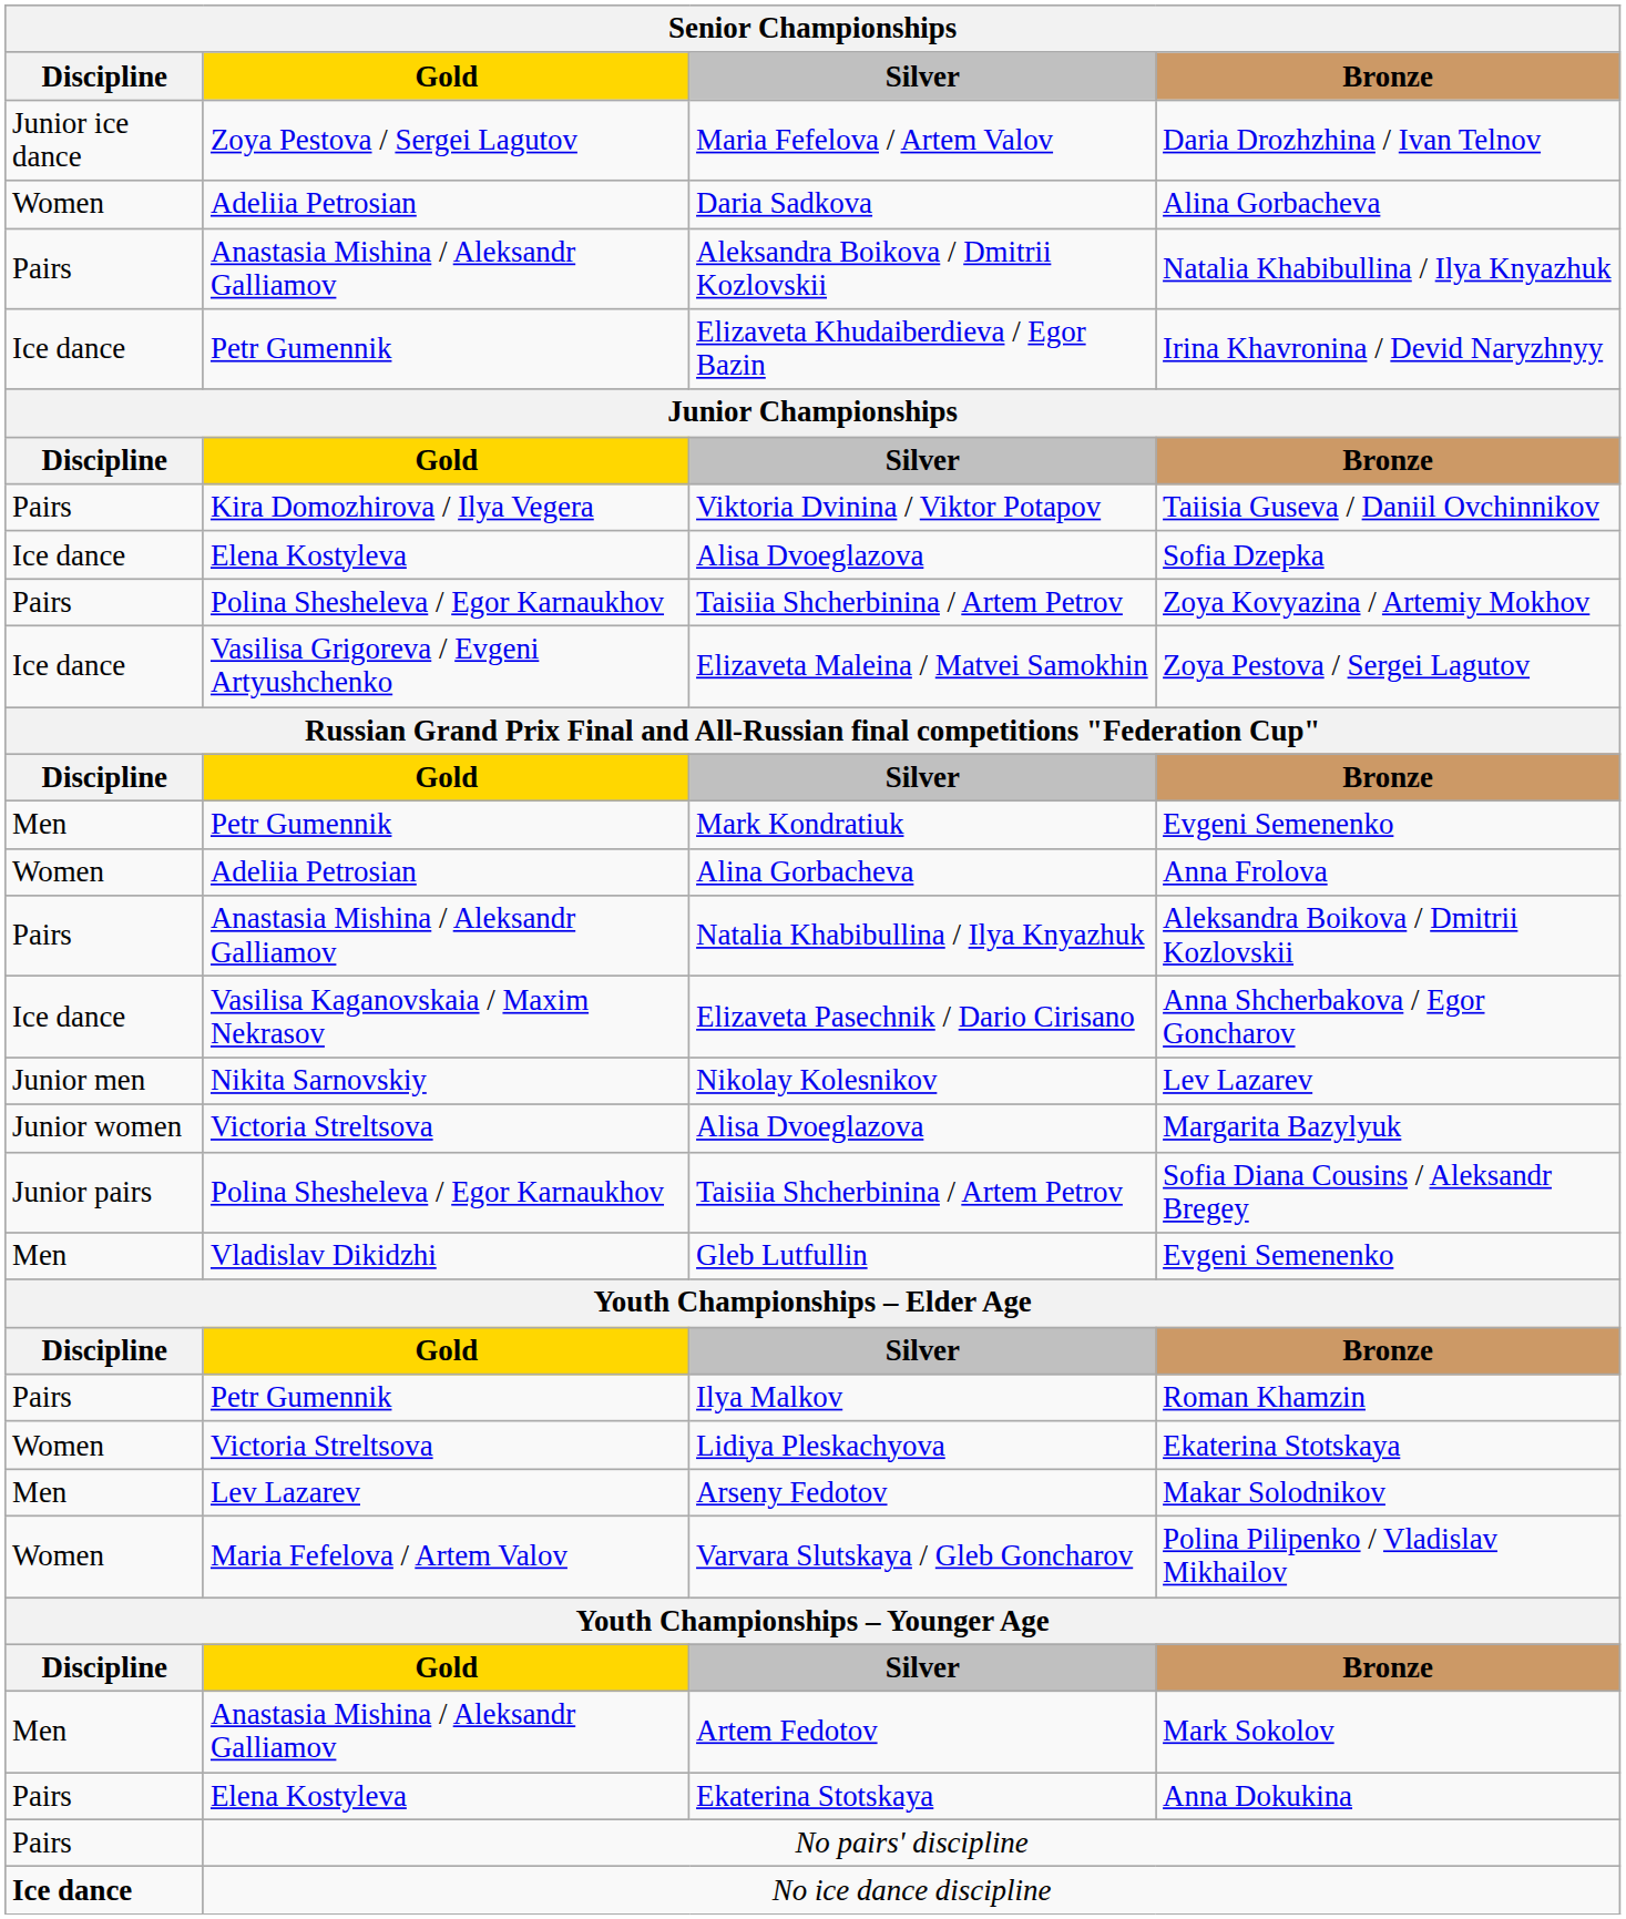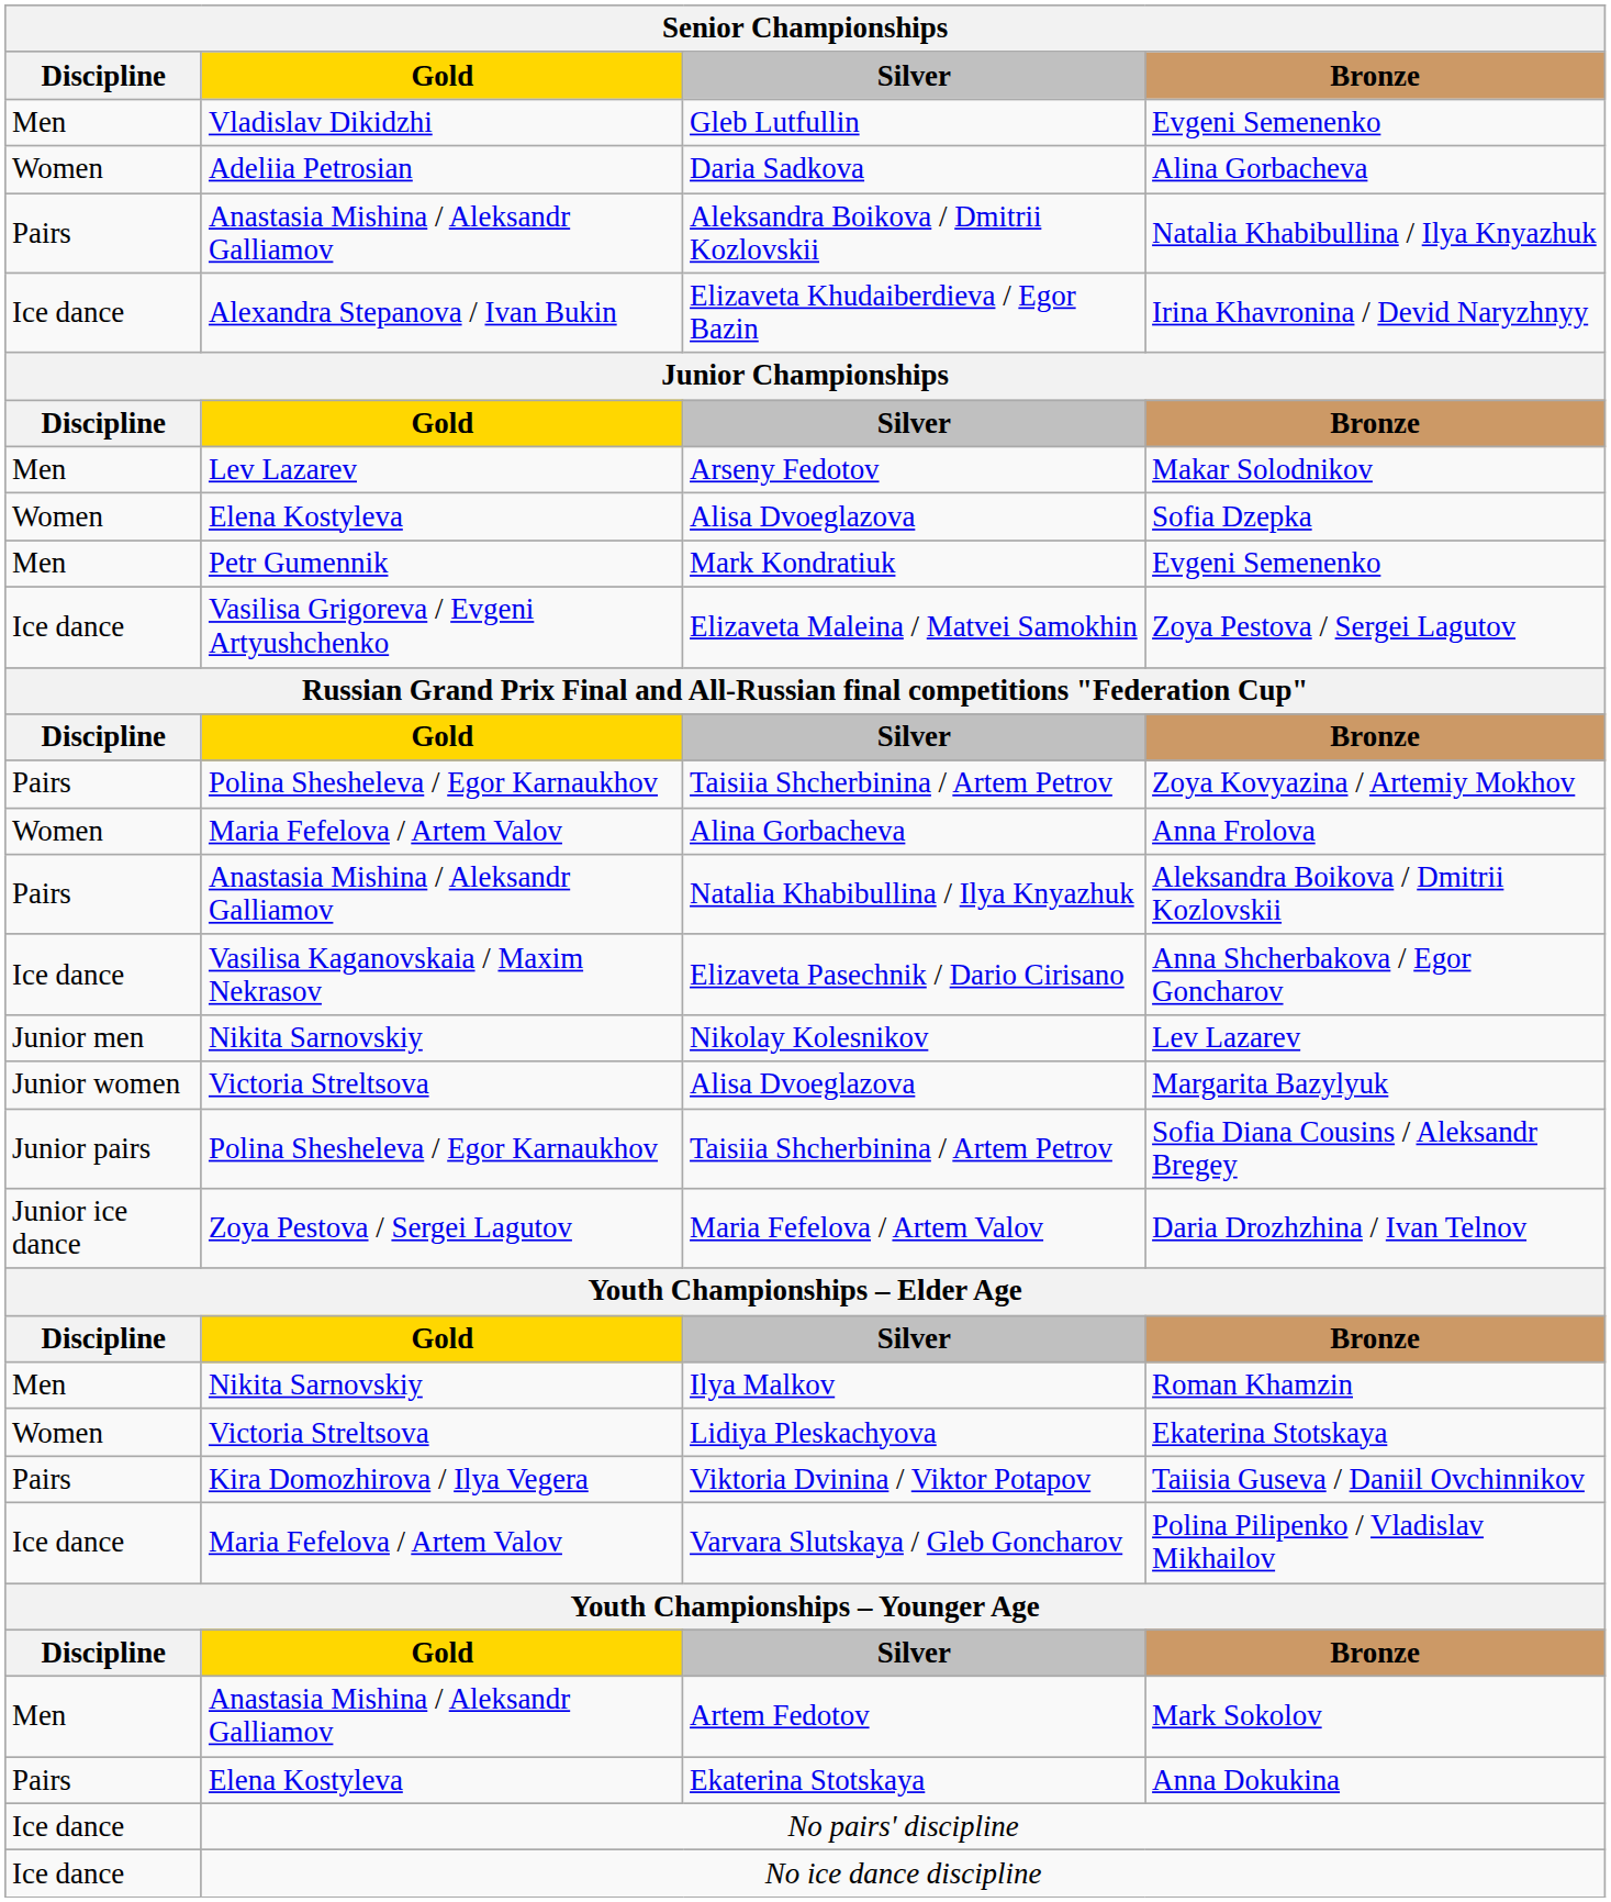 <table class="wikitable">
 <tr>
 <th colspan=4>Senior Championships</th>
 </tr>
 <tr>
 <th>Discipline</th>
 <td align=center bgcolor=gold><strong>Gold</strong></td>
 <td align=center bgcolor=silver><strong>Silver</strong></td>
 <td align=center bgcolor=cc9966><strong>Bronze</strong></td>
 </tr>
 <tr>
-<td>Junior ice dance</td>
-<td><a href='#'>Zoya Pestova</a> / <a href='#'>Sergei Lagutov</a></td>
-<td><a href='#'>Maria Fefelova</a> / <a href='#'>Artem Valov</a></td>
-<td><a href='#'>Daria Drozhzhina</a> / <a href='#'>Ivan Telnov</a></td>
+<td>Men</td>
+<td><a href='#'>Vladislav Dikidzhi</a></td>
+<td><a href='#'>Gleb Lutfullin</a></td>
+<td><a href='#'>Evgeni Semenenko</a></td>
 </tr>
 <tr>
 <td>Women</td>
 <td><a href='#'>Adeliia Petrosian</a></td>
 <td><a href='#'>Daria Sadkova</a></td>
 <td><a href='#'>Alina Gorbacheva</a></td>
 </tr>
 <tr>
 <td>Pairs</td>
 <td><a href='#'>Anastasia Mishina</a> / <a href='#'>Aleksandr Galliamov</a></td>
 <td><a href='#'>Aleksandra Boikova</a> / <a href='#'>Dmitrii Kozlovskii</a></td>
 <td><a href='#'>Natalia Khabibullina</a> / <a href='#'>Ilya Knyazhuk</a></td>
 </tr>
 <tr>
 <td>Ice dance</td>
-<td><a href='#'>Petr Gumennik</a></td>
+<td><a href='#'>Alexandra Stepanova</a> / <a href='#'>Ivan Bukin</a></td>
 <td><a href='#'>Elizaveta Khudaiberdieva</a> / <a href='#'>Egor Bazin</a></td>
 <td><a href='#'>Irina Khavronina</a> / <a href='#'>Devid Naryzhnyy</a></td>
 </tr>
 <tr>
 <th colspan=4>Junior Championships</th>
 </tr>
 <tr>
 <th>Discipline</th>
 <td align=center bgcolor=gold><strong>Gold</strong></td>
 <td align=center bgcolor=silver><strong>Silver</strong></td>
 <td align=center bgcolor=cc9966><strong>Bronze</strong></td>
 </tr>
 <tr>
-<td>Pairs</td>
-<td><a href='#'>Kira Domozhirova</a> / <a href='#'>Ilya Vegera</a></td>
-<td><a href='#'>Viktoria Dvinina</a> / <a href='#'>Viktor Potapov</a></td>
-<td><a href='#'>Taiisia Guseva</a> / <a href='#'>Daniil Ovchinnikov</a></td>
+<td>Men</td>
+<td><a href='#'>Lev Lazarev</a></td>
+<td><a href='#'>Arseny Fedotov</a></td>
+<td><a href='#'>Makar Solodnikov</a></td>
 </tr>
 <tr>
-<td>Ice dance</td>
+<td>Women</td>
 <td><a href='#'>Elena Kostyleva</a></td>
 <td><a href='#'>Alisa Dvoeglazova</a></td>
 <td><a href='#'>Sofia Dzepka</a></td>
 </tr>
 <tr>
-<td>Pairs</td>
-<td><a href='#'>Polina Shesheleva</a> / <a href='#'>Egor Karnaukhov</a></td>
-<td><a href='#'>Taisiia Shcherbinina</a> / <a href='#'>Artem Petrov</a></td>
-<td><a href='#'>Zoya Kovyazina</a> / <a href='#'>Artemiy Mokhov</a></td>
+<td>Men</td>
+<td><a href='#'>Petr Gumennik</a></td>
+<td><a href='#'>Mark Kondratiuk</a></td>
+<td><a href='#'>Evgeni Semenenko</a></td>
 </tr>
 <tr>
 <td>Ice dance</td>
 <td><a href='#'>Vasilisa Grigoreva</a> / <a href='#'>Evgeni Artyushchenko</a></td>
 <td><a href='#'>Elizaveta Maleina</a> / <a href='#'>Matvei Samokhin</a></td>
 <td><a href='#'>Zoya Pestova</a> / <a href='#'>Sergei Lagutov</a></td>
 </tr>
 <tr>
 <th colspan=4>Russian Grand Prix Final and All-Russian final competitions "Federation Cup"</th>
 </tr>
 <tr>
 <th>Discipline</th>
 <td align=center bgcolor=gold><strong>Gold</strong></td>
 <td align=center bgcolor=silver><strong>Silver</strong></td>
 <td align=center bgcolor=cc9966><strong>Bronze</strong></td>
 </tr>
 <tr>
-<td>Men</td>
-<td><a href='#'>Petr Gumennik</a></td>
-<td><a href='#'>Mark Kondratiuk</a></td>
-<td><a href='#'>Evgeni Semenenko</a></td>
+<td>Pairs</td>
+<td><a href='#'>Polina Shesheleva</a> / <a href='#'>Egor Karnaukhov</a></td>
+<td><a href='#'>Taisiia Shcherbinina</a> / <a href='#'>Artem Petrov</a></td>
+<td><a href='#'>Zoya Kovyazina</a> / <a href='#'>Artemiy Mokhov</a></td>
 </tr>
 <tr>
 <td>Women</td>
-<td><a href='#'>Adeliia Petrosian</a></td>
+<td><a href='#'>Maria Fefelova</a> / <a href='#'>Artem Valov</a></td>
 <td><a href='#'>Alina Gorbacheva</a></td>
 <td><a href='#'>Anna Frolova</a></td>
 </tr>
 <tr>
 <td>Pairs</td>
 <td><a href='#'>Anastasia Mishina</a> / <a href='#'>Aleksandr Galliamov</a></td>
 <td><a href='#'>Natalia Khabibullina</a> / <a href='#'>Ilya Knyazhuk</a></td>
 <td><a href='#'>Aleksandra Boikova</a> / <a href='#'>Dmitrii Kozlovskii</a></td>
 </tr>
 <tr>
 <td>Ice dance</td>
 <td><a href='#'>Vasilisa Kaganovskaia</a> / <a href='#'>Maxim Nekrasov</a></td>
 <td><a href='#'>Elizaveta Pasechnik</a> / <a href='#'>Dario Cirisano</a></td>
 <td><a href='#'>Anna Shcherbakova</a> / <a href='#'>Egor Goncharov</a></td>
 </tr>
 <tr>
 <td>Junior men</td>
 <td><a href='#'>Nikita Sarnovskiy</a></td>
 <td><a href='#'>Nikolay Kolesnikov</a></td>
 <td><a href='#'>Lev Lazarev</a></td>
 </tr>
 <tr>
 <td>Junior women</td>
 <td><a href='#'>Victoria Streltsova</a></td>
 <td><a href='#'>Alisa Dvoeglazova</a></td>
 <td><a href='#'>Margarita Bazylyuk</a></td>
 </tr>
 <tr>
 <td>Junior pairs</td>
 <td><a href='#'>Polina Shesheleva</a> / <a href='#'>Egor Karnaukhov</a></td>
 <td><a href='#'>Taisiia Shcherbinina</a> / <a href='#'>Artem Petrov</a></td>
 <td><a href='#'>Sofia Diana Cousins</a> / <a href='#'>Aleksandr Bregey</a></td>
 </tr>
 <tr>
-<td>Men</td>
-<td><a href='#'>Vladislav Dikidzhi</a></td>
-<td><a href='#'>Gleb Lutfullin</a></td>
-<td><a href='#'>Evgeni Semenenko</a></td>
+<td>Junior ice dance</td>
+<td><a href='#'>Zoya Pestova</a> / <a href='#'>Sergei Lagutov</a></td>
+<td><a href='#'>Maria Fefelova</a> / <a href='#'>Artem Valov</a></td>
+<td><a href='#'>Daria Drozhzhina</a> / <a href='#'>Ivan Telnov</a></td>
 </tr>
 <tr>
 <th colspan=4>Youth Championships – Elder Age</th>
 </tr>
 <tr>
 <th>Discipline</th>
 <td align=center bgcolor=gold><strong>Gold</strong></td>
 <td align=center bgcolor=silver><strong>Silver</strong></td>
 <td align=center bgcolor=cc9966><strong>Bronze</strong></td>
 </tr>
 <tr>
-<td>Pairs</td>
-<td><a href='#'>Petr Gumennik</a></td>
+<td>Men</td>
+<td><a href='#'>Nikita Sarnovskiy</a></td>
 <td><a href='#'>Ilya Malkov</a></td>
 <td><a href='#'>Roman Khamzin</a></td>
 </tr>
 <tr>
 <td>Women</td>
 <td><a href='#'>Victoria Streltsova</a></td>
 <td><a href='#'>Lidiya Pleskachyova</a></td>
 <td><a href='#'>Ekaterina Stotskaya</a></td>
 </tr>
 <tr>
-<td>Men</td>
-<td><a href='#'>Lev Lazarev</a></td>
-<td><a href='#'>Arseny Fedotov</a></td>
-<td><a href='#'>Makar Solodnikov</a></td>
+<td>Pairs</td>
+<td><a href='#'>Kira Domozhirova</a> / <a href='#'>Ilya Vegera</a></td>
+<td><a href='#'>Viktoria Dvinina</a> / <a href='#'>Viktor Potapov</a></td>
+<td><a href='#'>Taiisia Guseva</a> / <a href='#'>Daniil Ovchinnikov</a></td>
 </tr>
 <tr>
-<td>Women</td>
+<td>Ice dance</td>
 <td><a href='#'>Maria Fefelova</a> / <a href='#'>Artem Valov</a></td>
 <td><a href='#'>Varvara Slutskaya</a> / <a href='#'>Gleb Goncharov</a></td>
 <td><a href='#'>Polina Pilipenko</a> / <a href='#'>Vladislav Mikhailov</a></td>
 </tr>
 <tr>
 <th colspan=4>Youth Championships – Younger Age</th>
 </tr>
 <tr>
 <th>Discipline</th>
 <td align=center bgcolor=gold><strong>Gold</strong></td>
 <td align=center bgcolor=silver><strong>Silver</strong></td>
 <td align=center bgcolor=cc9966><strong>Bronze</strong></td>
 </tr>
 <tr>
 <td>Men</td>
 <td><a href='#'>Anastasia Mishina</a> / <a href='#'>Aleksandr Galliamov</a></td>
 <td><a href='#'>Artem Fedotov</a></td>
 <td><a href='#'>Mark Sokolov</a></td>
 </tr>
 <tr>
 <td>Pairs</td>
 <td><a href='#'>Elena Kostyleva</a></td>
 <td><a href='#'>Ekaterina Stotskaya</a></td>
 <td><a href='#'>Anna Dokukina</a></td>
 </tr>
 <tr>
-<td>Pairs</td>
+<td>Ice dance</td>
 <td colspan=3 align=center><em>No pairs' discipline</em></td>
 </tr>
 <tr>
-<td><strong>Ice dance</strong></td>
+<td>Ice dance</td>
 <td colspan=3 align=center><em>No ice dance discipline</em></td>
 </tr>
 </table>
